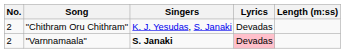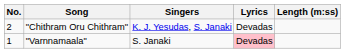 <table class="wikitable" style="font-size:95%;">
 <tr>
 <th>No.</th>
 <th>Song</th>
 <th>Singers</th>
 <th>Lyrics</th>
 <th>Length (m:ss)</th>
 </tr>
 <tr>
 <td>2</td>
 <td>"Chithram Oru Chithram"</td>
 <td><a href='#'>K. J. Yesudas</a>, <a href='#'>S. Janaki</a></td>
 <td>Devadas</td>
 <td></td>
 </tr>
 <tr>
-<td>2</td>
+<td>1</td>
 <td>"Varnnamaala"</td>
-<td><strong>S. Janaki</strong></td>
+<td>S. Janaki</td>
 <td style="background: pink;">Devadas</td>
 <td></td>
 </tr>
 </table>
